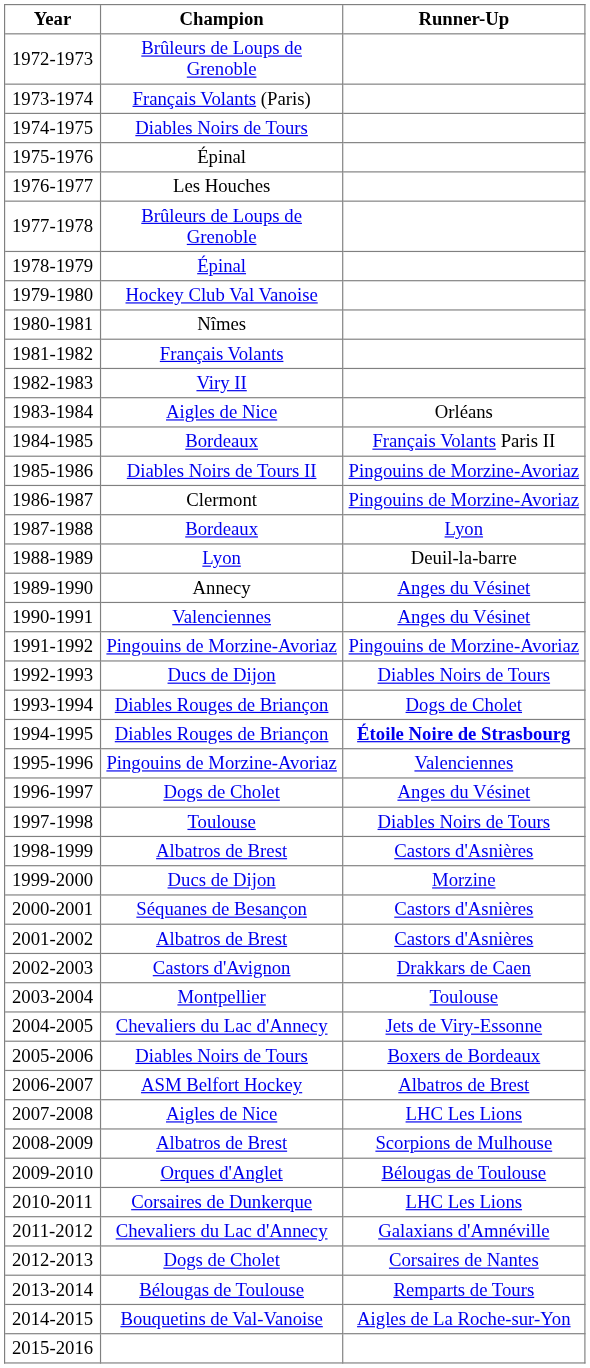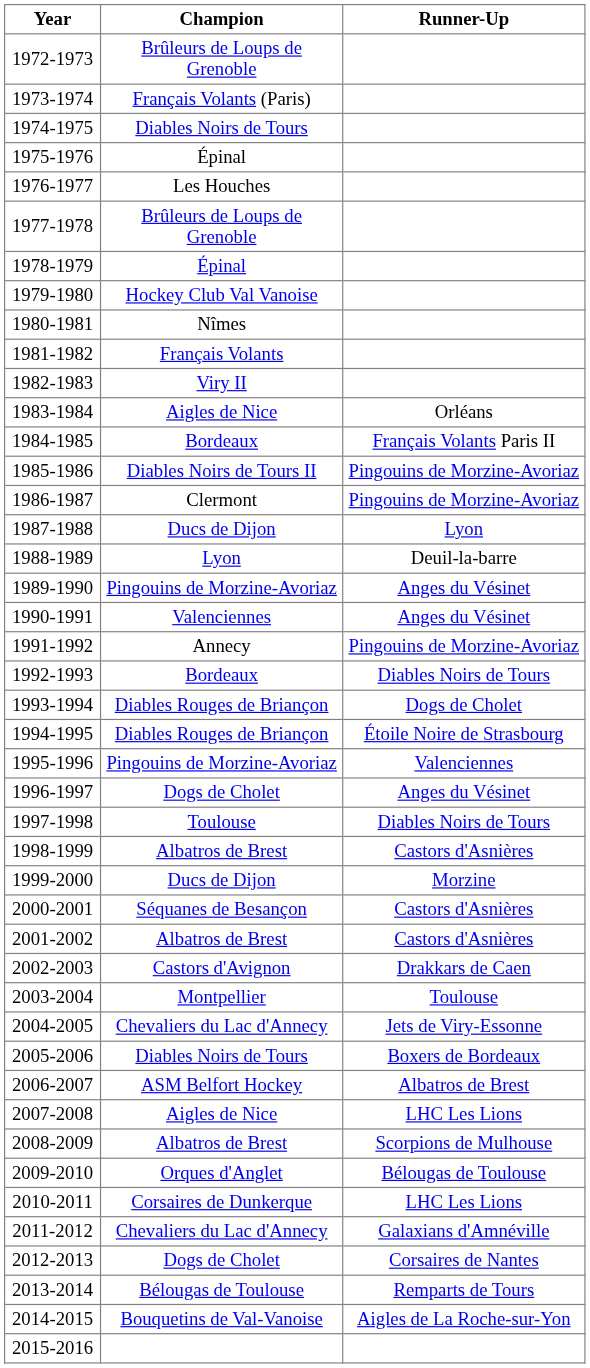 <table cellpadding="3" cellspacing="0" border="1" style="font-size: 100%; text-align: center; border: gray solid 1px; border-collapse: collapse;" class="sortable">
 <tr valign="top">
 <th width=75>Year</th>
 <th width=200>Champion</th>
 <th width=200>Runner-Up</th>
 </tr>
 <tr>
 <td>1972-1973</td>
 <td><a href='#'>Brûleurs de Loups de Grenoble</a></td>
 <td></td>
 </tr>
 <tr>
 <td>1973-1974</td>
 <td><a href='#'>Français Volants</a> (Paris)</td>
 <td></td>
 </tr>
 <tr>
 <td>1974-1975</td>
 <td><a href='#'>Diables Noirs de Tours</a></td>
 <td></td>
 </tr>
 <tr>
 <td>1975-1976</td>
 <td>Épinal</td>
 <td></td>
 </tr>
 <tr>
 <td>1976-1977</td>
 <td>Les Houches</td>
 <td></td>
 </tr>
 <tr>
 <td>1977-1978</td>
 <td><a href='#'>Brûleurs de Loups de</a> <a href='#'>Grenoble</a></td>
 <td></td>
 </tr>
 <tr>
 <td>1978-1979</td>
 <td><a href='#'>Épinal</a></td>
 <td></td>
 </tr>
 <tr>
 <td>1979-1980</td>
 <td><a href='#'>Hockey Club Val Vanoise</a></td>
 <td></td>
 </tr>
 <tr>
 <td>1980-1981</td>
 <td>Nîmes</td>
 <td></td>
 </tr>
 <tr>
 <td>1981-1982</td>
 <td><a href='#'>Français Volants</a></td>
 <td></td>
 </tr>
 <tr>
 <td>1982-1983</td>
 <td><a href='#'>Viry II</a></td>
 <td></td>
 </tr>
 <tr>
 <td>1983-1984</td>
 <td><a href='#'>Aigles de Nice</a></td>
 <td>Orléans</td>
 </tr>
 <tr>
 <td>1984-1985</td>
 <td><a href='#'>Bordeaux</a></td>
 <td><a href='#'>Français Volants</a> Paris II</td>
 </tr>
 <tr>
 <td>1985-1986</td>
 <td><a href='#'>Diables Noirs de Tours II</a></td>
 <td><a href='#'>Pingouins de Morzine-Avoriaz</a></td>
 </tr>
 <tr>
 <td>1986-1987</td>
 <td>Clermont</td>
 <td><a href='#'>Pingouins de Morzine-Avoriaz</a></td>
 </tr>
 <tr>
 <td>1987-1988</td>
-<td><a href='#'>Bordeaux</a></td>
+<td><a href='#'>Ducs de Dijon</a></td>
 <td><a href='#'>Lyon</a></td>
 </tr>
 <tr>
 <td>1988-1989</td>
 <td><a href='#'>Lyon</a></td>
 <td>Deuil-la-barre</td>
 </tr>
 <tr>
 <td>1989-1990</td>
-<td>Annecy</td>
+<td><a href='#'>Pingouins de Morzine-Avoriaz</a></td>
 <td><a href='#'>Anges du Vésinet</a></td>
 </tr>
 <tr>
 <td>1990-1991</td>
 <td><a href='#'>Valenciennes</a></td>
 <td><a href='#'>Anges du Vésinet</a></td>
 </tr>
 <tr>
 <td>1991-1992</td>
-<td><a href='#'>Pingouins de Morzine-Avoriaz</a></td>
+<td>Annecy</td>
 <td><a href='#'>Pingouins de Morzine-Avoriaz</a></td>
 </tr>
 <tr>
 <td>1992-1993</td>
-<td><a href='#'>Ducs de Dijon</a></td>
+<td><a href='#'>Bordeaux</a></td>
 <td><a href='#'>Diables Noirs de Tours</a></td>
 </tr>
 <tr>
 <td>1993-1994</td>
 <td><a href='#'>Diables Rouges de Briançon</a></td>
 <td><a href='#'>Dogs de Cholet</a></td>
 </tr>
 <tr>
 <td>1994-1995</td>
 <td><a href='#'>Diables Rouges de Briançon</a></td>
-<td><strong><a href='#'>Étoile Noire de Strasbourg</a></strong></td>
+<td><a href='#'>Étoile Noire de Strasbourg</a></td>
 </tr>
 <tr>
 <td>1995-1996</td>
 <td><a href='#'>Pingouins de Morzine-Avoriaz</a></td>
 <td><a href='#'>Valenciennes</a></td>
 </tr>
 <tr>
 <td>1996-1997</td>
 <td><a href='#'>Dogs de Cholet</a></td>
 <td><a href='#'>Anges du Vésinet</a></td>
 </tr>
 <tr>
 <td>1997-1998</td>
 <td><a href='#'>Toulouse</a></td>
 <td><a href='#'>Diables Noirs de Tours</a></td>
 </tr>
 <tr>
 <td>1998-1999</td>
 <td><a href='#'>Albatros de Brest</a></td>
 <td><a href='#'>Castors d'Asnières</a></td>
 </tr>
 <tr>
 <td>1999-2000</td>
 <td><a href='#'>Ducs de Dijon</a></td>
 <td><a href='#'>Morzine</a></td>
 </tr>
 <tr>
 <td>2000-2001</td>
 <td><a href='#'>Séquanes de Besançon</a></td>
 <td><a href='#'>Castors d'Asnières</a></td>
 </tr>
 <tr>
 <td>2001-2002</td>
 <td><a href='#'>Albatros de Brest</a></td>
 <td><a href='#'>Castors d'Asnières</a></td>
 </tr>
 <tr>
 <td>2002-2003</td>
 <td><a href='#'>Castors d'Avignon</a></td>
 <td><a href='#'>Drakkars de Caen</a></td>
 </tr>
 <tr>
 <td>2003-2004</td>
 <td><a href='#'>Montpellier</a></td>
 <td><a href='#'>Toulouse</a></td>
 </tr>
 <tr>
 <td>2004-2005</td>
 <td><a href='#'>Chevaliers du Lac d'Annecy</a></td>
 <td><a href='#'>Jets de Viry-Essonne</a></td>
 </tr>
 <tr>
 <td>2005-2006</td>
 <td><a href='#'>Diables Noirs de Tours</a></td>
 <td><a href='#'>Boxers de Bordeaux</a></td>
 </tr>
 <tr>
 <td>2006-2007</td>
 <td><a href='#'>ASM Belfort Hockey</a></td>
 <td><a href='#'>Albatros de Brest</a></td>
 </tr>
 <tr>
 <td>2007-2008</td>
 <td><a href='#'>Aigles de Nice</a></td>
 <td><a href='#'>LHC Les Lions</a></td>
 </tr>
 <tr>
 <td>2008-2009</td>
 <td><a href='#'>Albatros de Brest</a></td>
 <td><a href='#'>Scorpions de Mulhouse</a></td>
 </tr>
 <tr>
 <td>2009-2010</td>
 <td><a href='#'>Orques d'Anglet</a></td>
 <td><a href='#'>Bélougas de Toulouse</a></td>
 </tr>
 <tr>
 <td>2010-2011</td>
 <td><a href='#'>Corsaires de Dunkerque</a></td>
 <td><a href='#'>LHC Les Lions</a></td>
 </tr>
 <tr>
 <td>2011-2012</td>
 <td><a href='#'>Chevaliers du Lac d'Annecy</a></td>
 <td><a href='#'>Galaxians d'Amnéville</a></td>
 </tr>
 <tr>
 <td>2012-2013</td>
 <td><a href='#'>Dogs de Cholet</a></td>
 <td><a href='#'>Corsaires de Nantes</a></td>
 </tr>
 <tr>
 <td>2013-2014</td>
 <td><a href='#'>Bélougas de Toulouse</a></td>
 <td><a href='#'>Remparts de Tours</a></td>
 </tr>
 <tr>
 <td>2014-2015</td>
 <td><a href='#'>Bouquetins de Val-Vanoise</a></td>
 <td><a href='#'>Aigles de La Roche-sur-Yon</a></td>
 </tr>
 <tr>
 <td>2015-2016</td>
 <td></td>
 <td></td>
 </tr>
 </table>
